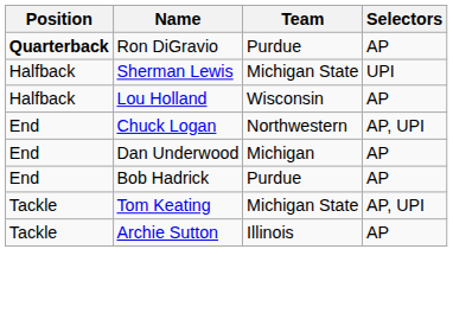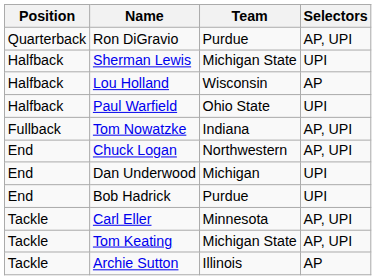 <table class="wikitable" style="font-size: 90%">
 <tr>
 <th>Position</th>
 <th>Name</th>
 <th>Team</th>
 <th>Selectors</th>
 </tr>
 <tr>
-<td><strong>Quarterback</strong></td>
+<td>Quarterback</td>
 <td>Ron DiGravio</td>
 <td>Purdue</td>
-<td>AP</td>
+<td>AP, UPI</td>
 </tr>
 <tr>
 <td>Halfback</td>
 <td><a href='#'>Sherman Lewis</a></td>
 <td>Michigan State</td>
 <td>UPI</td>
 </tr>
 <tr>
 <td>Halfback</td>
 <td><a href='#'>Lou Holland</a></td>
 <td>Wisconsin</td>
 <td>AP</td>
 </tr>
 <tr>
+<td>Halfback</td>
+<td><a href='#'>Paul Warfield</a></td>
+<td>Ohio State</td>
+<td>UPI</td>
+</tr>
+<tr>
+<td>Fullback</td>
+<td><a href='#'>Tom Nowatzke</a></td>
+<td>Indiana</td>
+<td>AP, UPI</td>
+</tr>
+<tr>
 <td>End</td>
 <td><a href='#'>Chuck Logan</a></td>
 <td>Northwestern</td>
 <td>AP, UPI</td>
 </tr>
 <tr>
 <td>End</td>
 <td>Dan Underwood</td>
 <td>Michigan</td>
-<td>AP</td>
+<td>UPI</td>
 </tr>
 <tr>
 <td>End</td>
 <td>Bob Hadrick</td>
 <td>Purdue</td>
-<td>AP</td>
+<td>UPI</td>
+</tr>
+<tr>
+<td>Tackle</td>
+<td><a href='#'>Carl Eller</a></td>
+<td>Minnesota</td>
+<td>AP, UPI</td>
 </tr>
 <tr>
 <td>Tackle</td>
 <td><a href='#'>Tom Keating</a></td>
 <td>Michigan State</td>
 <td>AP, UPI</td>
 </tr>
 <tr>
 <td>Tackle</td>
 <td><a href='#'>Archie Sutton</a></td>
 <td>Illinois</td>
 <td>AP</td>
 </tr>
 </table>
